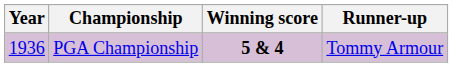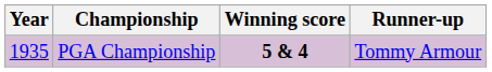 <table class="wikitable">
 <tr>
 <th>Year</th>
 <th>Championship</th>
 <th>Winning score</th>
 <th>Runner-up</th>
 </tr>
 <tr style="background:#D8BFD8;">
-<td><a href='#'>1936</a></td>
+<td><a href='#'>1935</a></td>
 <td><a href='#'>PGA Championship</a></td>
 <td align=center><strong>5  &  4</strong></td>
 <td> <a href='#'>Tommy Armour</a></td>
 </tr>
 </table>
